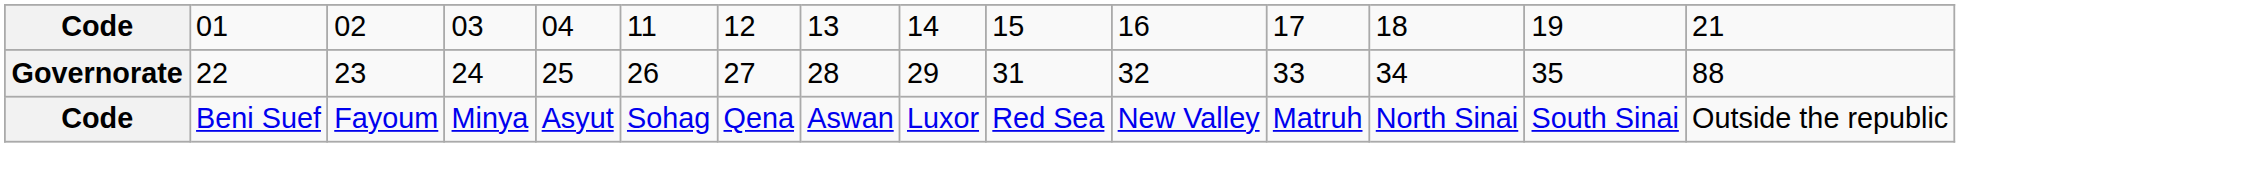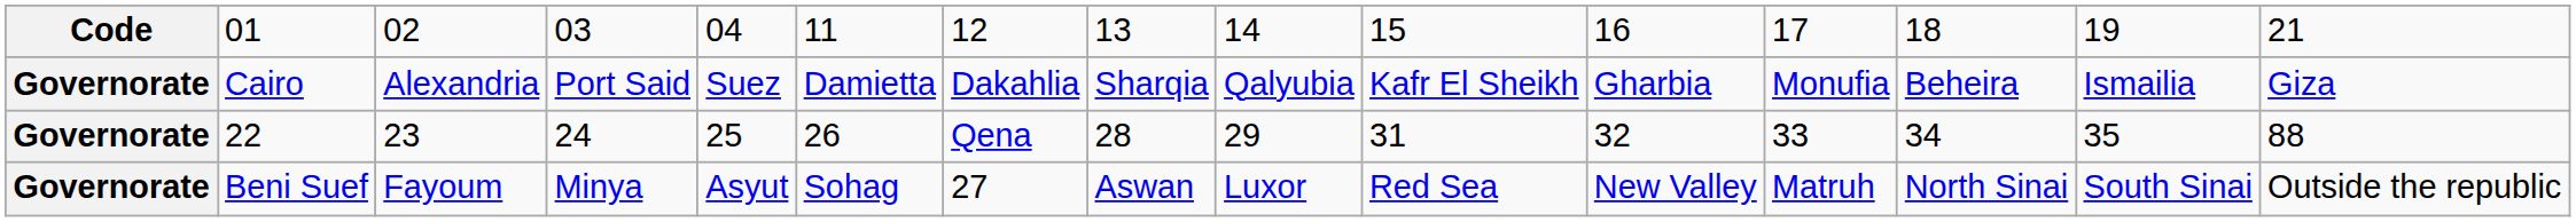 <table class="wikitable">
 <tr>
 <th>Code</th>
 <td>01</td>
 <td>02</td>
 <td>03</td>
 <td>04</td>
 <td>11</td>
 <td>12</td>
 <td>13</td>
 <td>14</td>
 <td>15</td>
 <td>16</td>
 <td>17</td>
 <td>18</td>
 <td>19</td>
 <td>21</td>
 </tr>
 <tr>
 <th>Governorate</th>
+<td><a href='#'>Cairo</a></td>
+<td><a href='#'>Alexandria</a></td>
+<td><a href='#'>Port Said</a></td>
+<td><a href='#'>Suez</a></td>
+<td><a href='#'>Damietta</a></td>
+<td><a href='#'>Dakahlia</a></td>
+<td><a href='#'>Sharqia</a></td>
+<td><a href='#'>Qalyubia</a></td>
+<td><a href='#'>Kafr El Sheikh</a></td>
+<td><a href='#'>Gharbia</a></td>
+<td><a href='#'>Monufia</a></td>
+<td><a href='#'>Beheira</a></td>
+<td><a href='#'>Ismailia</a></td>
+<td><a href='#'>Giza</a></td>
+</tr>
+<tr>
+<th>Governorate</th>
 <td>22</td>
 <td>23</td>
 <td>24</td>
 <td>25</td>
 <td>26</td>
-<td>27</td>
+<td><a href='#'>Qena</a></td>
 <td>28</td>
 <td>29</td>
 <td>31</td>
 <td>32</td>
 <td>33</td>
 <td>34</td>
 <td>35</td>
 <td>88</td>
 </tr>
 <tr>
-<th>Code</th>
+<th>Governorate</th>
 <td><a href='#'>Beni Suef</a></td>
 <td><a href='#'>Fayoum</a></td>
 <td><a href='#'>Minya</a></td>
 <td><a href='#'>Asyut</a></td>
 <td><a href='#'>Sohag</a></td>
-<td><a href='#'>Qena</a></td>
+<td>27</td>
 <td><a href='#'>Aswan</a></td>
 <td><a href='#'>Luxor</a></td>
 <td><a href='#'>Red Sea</a></td>
 <td><a href='#'>New Valley</a></td>
 <td><a href='#'>Matruh</a></td>
 <td><a href='#'>North Sinai</a></td>
 <td><a href='#'>South Sinai</a></td>
 <td>Outside the republic</td>
 </tr>
 </table>
